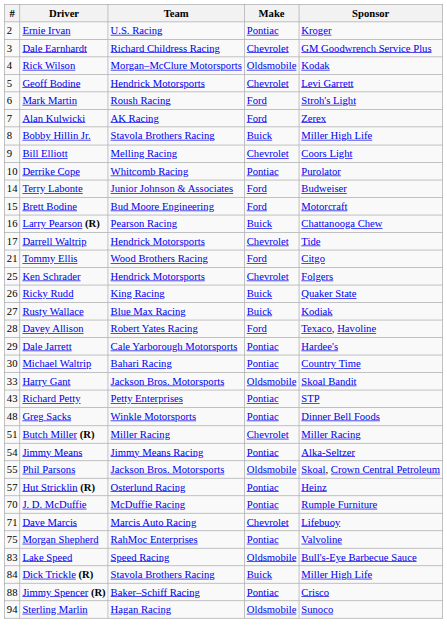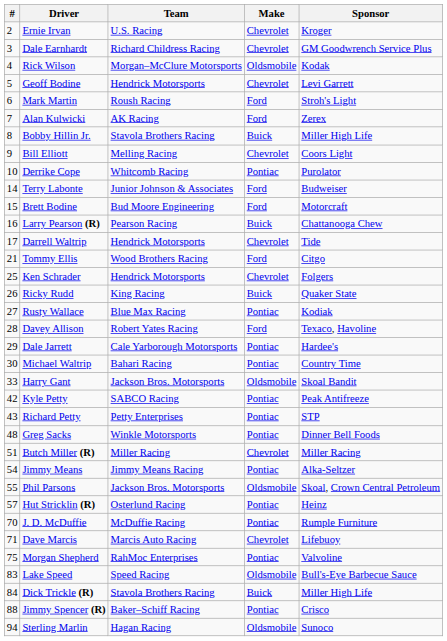 <table class="wikitable" style="font-size:95%">
 <tr>
 <th>#</th>
 <th>Driver</th>
 <th>Team</th>
 <th>Make</th>
 <th>Sponsor</th>
 </tr>
 <tr>
 <td>2</td>
 <td><a href='#'>Ernie Irvan</a></td>
 <td><a href='#'>U.S. Racing</a></td>
-<td><a href='#'>Pontiac</a></td>
+<td><a href='#'>Chevrolet</a></td>
 <td><a href='#'>Kroger</a></td>
 </tr>
 <tr>
 <td>3</td>
 <td><a href='#'>Dale Earnhardt</a></td>
 <td><a href='#'>Richard Childress Racing</a></td>
 <td><a href='#'>Chevrolet</a></td>
 <td><a href='#'>GM Goodwrench Service Plus</a></td>
 </tr>
 <tr>
 <td>4</td>
 <td><a href='#'>Rick Wilson</a></td>
 <td><a href='#'>Morgan–McClure Motorsports</a></td>
 <td><a href='#'>Oldsmobile</a></td>
 <td><a href='#'>Kodak</a></td>
 </tr>
 <tr>
 <td>5</td>
 <td><a href='#'>Geoff Bodine</a></td>
 <td><a href='#'>Hendrick Motorsports</a></td>
 <td><a href='#'>Chevrolet</a></td>
 <td><a href='#'>Levi Garrett</a></td>
 </tr>
 <tr>
 <td>6</td>
 <td><a href='#'>Mark Martin</a></td>
 <td><a href='#'>Roush Racing</a></td>
 <td><a href='#'>Ford</a></td>
 <td><a href='#'>Stroh's Light</a></td>
 </tr>
 <tr>
 <td>7</td>
 <td><a href='#'>Alan Kulwicki</a></td>
 <td><a href='#'>AK Racing</a></td>
 <td><a href='#'>Ford</a></td>
 <td><a href='#'>Zerex</a></td>
 </tr>
 <tr>
 <td>8</td>
 <td><a href='#'>Bobby Hillin Jr.</a></td>
 <td><a href='#'>Stavola Brothers Racing</a></td>
 <td><a href='#'>Buick</a></td>
 <td><a href='#'>Miller High Life</a></td>
 </tr>
 <tr>
 <td>9</td>
 <td><a href='#'>Bill Elliott</a></td>
 <td><a href='#'>Melling Racing</a></td>
 <td><a href='#'>Chevrolet</a></td>
 <td><a href='#'>Coors Light</a></td>
 </tr>
 <tr>
 <td>10</td>
 <td><a href='#'>Derrike Cope</a></td>
 <td><a href='#'>Whitcomb Racing</a></td>
 <td><a href='#'>Pontiac</a></td>
 <td><a href='#'>Purolator</a></td>
 </tr>
 <tr>
 <td>14</td>
 <td><a href='#'>Terry Labonte</a></td>
 <td><a href='#'>Junior Johnson & Associates</a></td>
 <td><a href='#'>Ford</a></td>
 <td><a href='#'>Budweiser</a></td>
 </tr>
 <tr>
 <td>15</td>
 <td><a href='#'>Brett Bodine</a></td>
 <td><a href='#'>Bud Moore Engineering</a></td>
 <td><a href='#'>Ford</a></td>
 <td><a href='#'>Motorcraft</a></td>
 </tr>
 <tr>
 <td>16</td>
 <td><a href='#'>Larry Pearson</a> <strong>(R)</strong></td>
 <td><a href='#'>Pearson Racing</a></td>
 <td><a href='#'>Buick</a></td>
 <td><a href='#'>Chattanooga Chew</a></td>
 </tr>
 <tr>
 <td>17</td>
 <td><a href='#'>Darrell Waltrip</a></td>
 <td><a href='#'>Hendrick Motorsports</a></td>
 <td><a href='#'>Chevrolet</a></td>
 <td><a href='#'>Tide</a></td>
 </tr>
 <tr>
 <td>21</td>
 <td><a href='#'>Tommy Ellis</a></td>
 <td><a href='#'>Wood Brothers Racing</a></td>
 <td><a href='#'>Ford</a></td>
 <td><a href='#'>Citgo</a></td>
 </tr>
 <tr>
 <td>25</td>
 <td><a href='#'>Ken Schrader</a></td>
 <td><a href='#'>Hendrick Motorsports</a></td>
 <td><a href='#'>Chevrolet</a></td>
 <td><a href='#'>Folgers</a></td>
 </tr>
 <tr>
 <td>26</td>
 <td><a href='#'>Ricky Rudd</a></td>
 <td><a href='#'>King Racing</a></td>
 <td><a href='#'>Buick</a></td>
 <td><a href='#'>Quaker State</a></td>
 </tr>
 <tr>
 <td>27</td>
 <td><a href='#'>Rusty Wallace</a></td>
 <td><a href='#'>Blue Max Racing</a></td>
-<td><a href='#'>Buick</a></td>
+<td><a href='#'>Pontiac</a></td>
 <td><a href='#'>Kodiak</a></td>
 </tr>
 <tr>
 <td>28</td>
 <td><a href='#'>Davey Allison</a></td>
 <td><a href='#'>Robert Yates Racing</a></td>
 <td><a href='#'>Ford</a></td>
 <td><a href='#'>Texaco</a>, <a href='#'>Havoline</a></td>
 </tr>
 <tr>
 <td>29</td>
 <td><a href='#'>Dale Jarrett</a></td>
 <td><a href='#'>Cale Yarborough Motorsports</a></td>
 <td><a href='#'>Pontiac</a></td>
 <td><a href='#'>Hardee's</a></td>
 </tr>
 <tr>
 <td>30</td>
 <td><a href='#'>Michael Waltrip</a></td>
 <td><a href='#'>Bahari Racing</a></td>
 <td><a href='#'>Pontiac</a></td>
 <td><a href='#'>Country Time</a></td>
 </tr>
 <tr>
 <td>33</td>
 <td><a href='#'>Harry Gant</a></td>
 <td><a href='#'>Jackson Bros. Motorsports</a></td>
 <td><a href='#'>Oldsmobile</a></td>
 <td><a href='#'>Skoal Bandit</a></td>
+</tr>
+<tr>
+<td>42</td>
+<td><a href='#'>Kyle Petty</a></td>
+<td><a href='#'>SABCO Racing</a></td>
+<td><a href='#'>Pontiac</a></td>
+<td><a href='#'>Peak Antifreeze</a></td>
 </tr>
 <tr>
 <td>43</td>
 <td><a href='#'>Richard Petty</a></td>
 <td><a href='#'>Petty Enterprises</a></td>
 <td><a href='#'>Pontiac</a></td>
 <td><a href='#'>STP</a></td>
 </tr>
 <tr>
 <td>48</td>
 <td><a href='#'>Greg Sacks</a></td>
 <td><a href='#'>Winkle Motorsports</a></td>
 <td><a href='#'>Pontiac</a></td>
 <td><a href='#'>Dinner Bell Foods</a></td>
 </tr>
 <tr>
 <td>51</td>
 <td><a href='#'>Butch Miller</a> <strong>(R)</strong></td>
 <td><a href='#'>Miller Racing</a></td>
 <td><a href='#'>Chevrolet</a></td>
 <td><a href='#'>Miller Racing</a></td>
 </tr>
 <tr>
 <td>54</td>
 <td><a href='#'>Jimmy Means</a></td>
 <td><a href='#'>Jimmy Means Racing</a></td>
 <td><a href='#'>Pontiac</a></td>
 <td><a href='#'>Alka-Seltzer</a></td>
 </tr>
 <tr>
 <td>55</td>
 <td><a href='#'>Phil Parsons</a></td>
 <td><a href='#'>Jackson Bros. Motorsports</a></td>
 <td><a href='#'>Oldsmobile</a></td>
 <td><a href='#'>Skoal</a>, <a href='#'>Crown Central Petroleum</a></td>
 </tr>
 <tr>
 <td>57</td>
 <td><a href='#'>Hut Stricklin</a> <strong>(R)</strong></td>
 <td><a href='#'>Osterlund Racing</a></td>
 <td><a href='#'>Pontiac</a></td>
 <td><a href='#'>Heinz</a></td>
 </tr>
 <tr>
 <td>70</td>
 <td><a href='#'>J. D. McDuffie</a></td>
 <td><a href='#'>McDuffie Racing</a></td>
 <td><a href='#'>Pontiac</a></td>
 <td><a href='#'>Rumple Furniture</a></td>
 </tr>
 <tr>
 <td>71</td>
 <td><a href='#'>Dave Marcis</a></td>
 <td><a href='#'>Marcis Auto Racing</a></td>
 <td><a href='#'>Chevrolet</a></td>
 <td><a href='#'>Lifebuoy</a></td>
 </tr>
 <tr>
 <td>75</td>
 <td><a href='#'>Morgan Shepherd</a></td>
 <td><a href='#'>RahMoc Enterprises</a></td>
 <td><a href='#'>Pontiac</a></td>
 <td><a href='#'>Valvoline</a></td>
 </tr>
 <tr>
 <td>83</td>
 <td><a href='#'>Lake Speed</a></td>
 <td><a href='#'>Speed Racing</a></td>
 <td><a href='#'>Oldsmobile</a></td>
 <td><a href='#'>Bull's-Eye Barbecue Sauce</a></td>
 </tr>
 <tr>
 <td>84</td>
 <td><a href='#'>Dick Trickle</a> <strong>(R)</strong></td>
 <td><a href='#'>Stavola Brothers Racing</a></td>
 <td><a href='#'>Buick</a></td>
 <td><a href='#'>Miller High Life</a></td>
 </tr>
 <tr>
 <td>88</td>
 <td><a href='#'>Jimmy Spencer</a> <strong>(R)</strong></td>
 <td><a href='#'>Baker–Schiff Racing</a></td>
 <td><a href='#'>Pontiac</a></td>
 <td><a href='#'>Crisco</a></td>
 </tr>
 <tr>
 <td>94</td>
 <td><a href='#'>Sterling Marlin</a></td>
 <td><a href='#'>Hagan Racing</a></td>
 <td><a href='#'>Oldsmobile</a></td>
 <td><a href='#'>Sunoco</a></td>
 </tr>
 </table>
